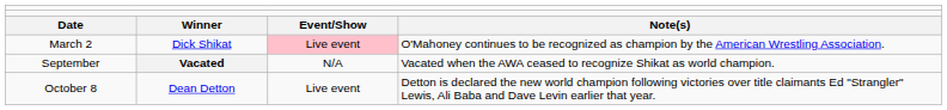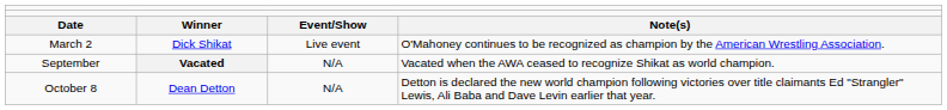 <table class="wikitable" style="text-align:center; width:100%;">
 <tr>
 <td colspan="5"></td>
 </tr>
 <tr>
 <td colspan="5"><strong></strong></td>
 </tr>
 <tr>
 <th width=14%>Date</th>
 <th width=14%>Winner</th>
 <th width=14%>Event/Show</th>
 <th width=58%>Note(s)</th>
 </tr>
 <tr>
 <td>March 2</td>
 <td><a href='#'>Dick Shikat</a></td>
-<td style="background: pink;">Live event</td>
+<td>Live event</td>
 <td align=left>O'Mahoney continues to be recognized as champion by the <a href='#'>American Wrestling Association</a>.</td>
 </tr>
 <tr>
 <td>September</td>
 <th>Vacated</th>
 <td>N/A</td>
 <td align=left>Vacated when the AWA ceased to recognize Shikat as world champion.</td>
 </tr>
 <tr>
 <td>October 8</td>
 <td><a href='#'>Dean Detton</a></td>
-<td>Live event</td>
+<td>N/A</td>
 <td align=left>Detton is declared the new world champion following victories over title claimants Ed "Strangler" Lewis, Ali Baba and Dave Levin earlier that year.</td>
 </tr>
 </table>
